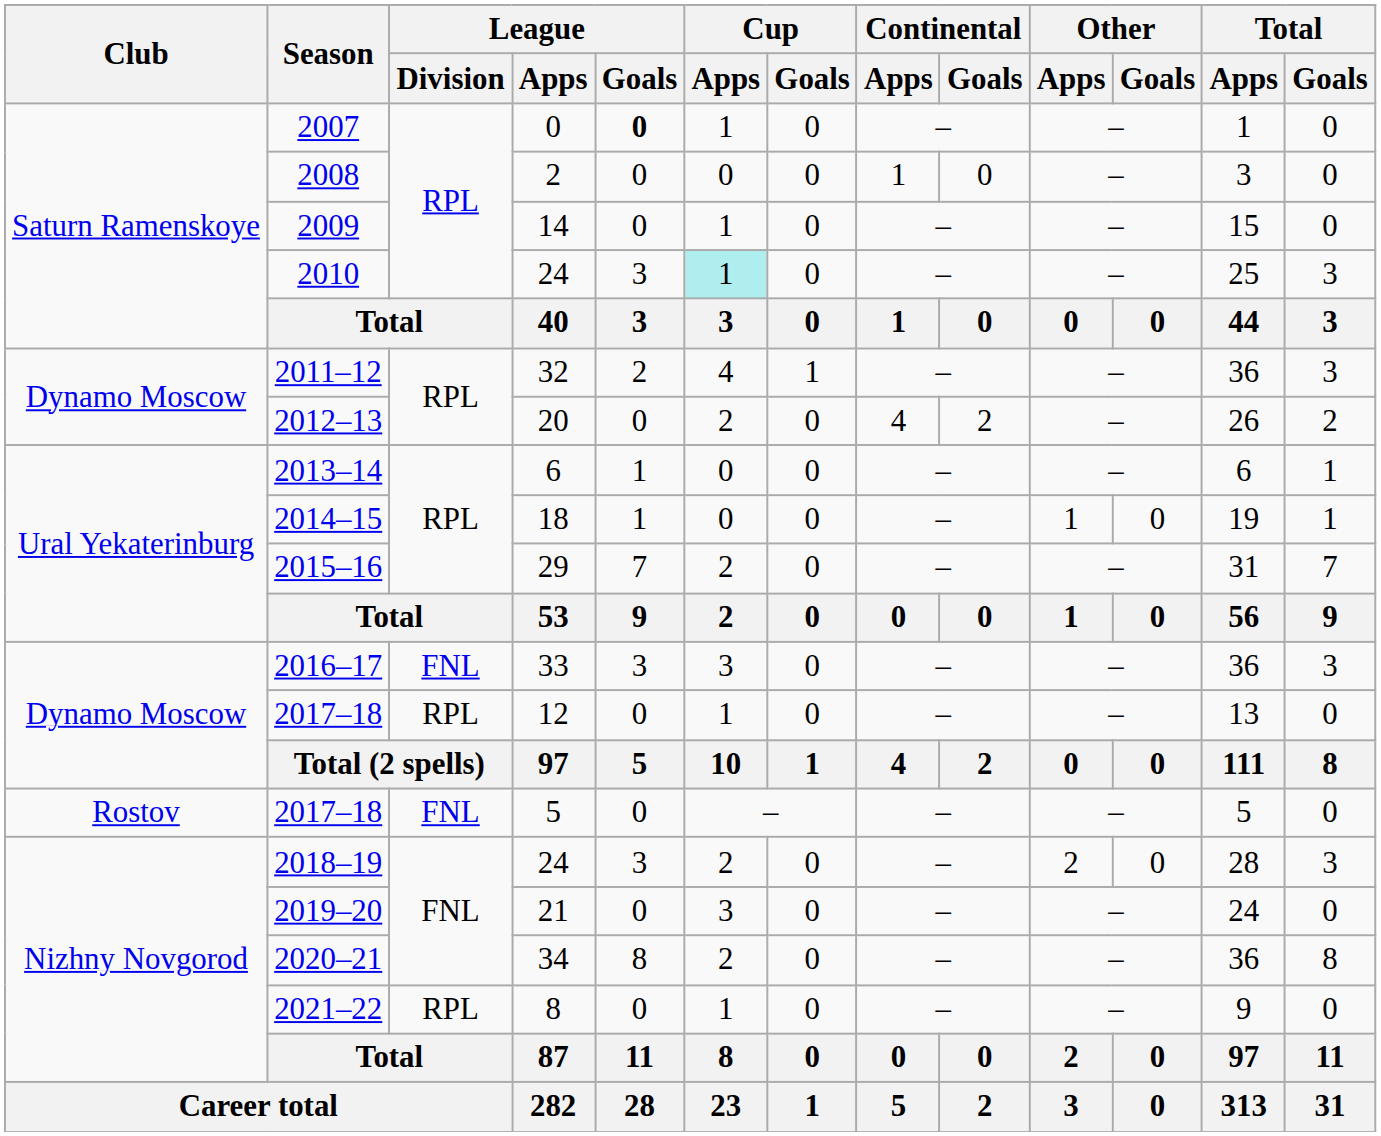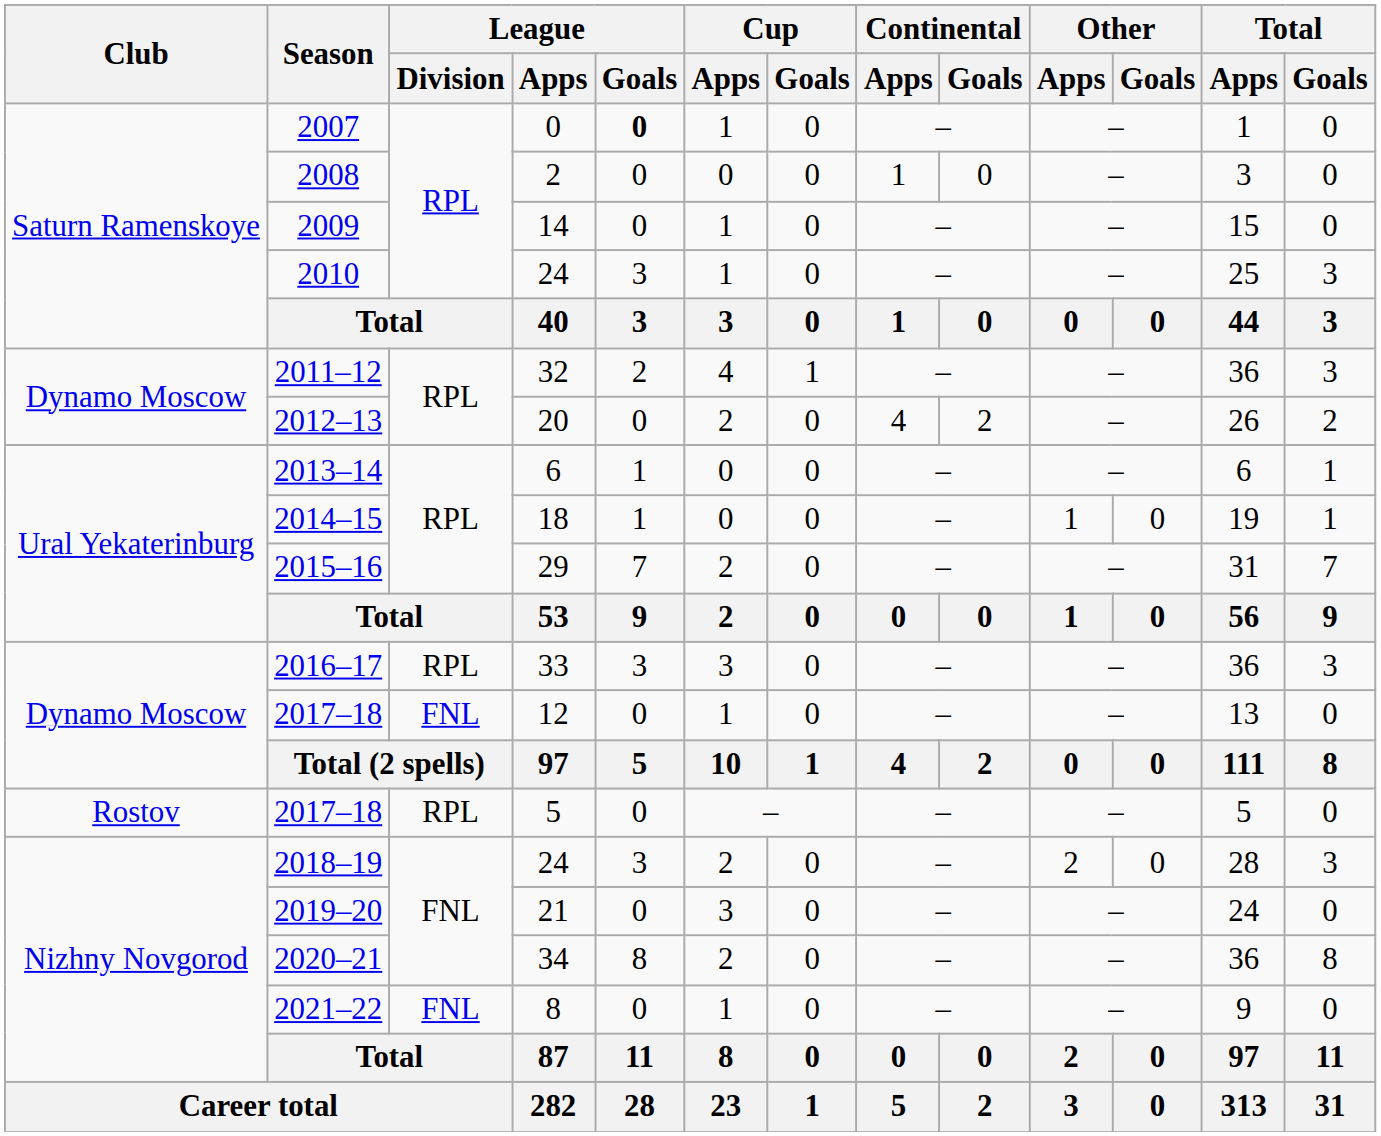 <table class="wikitable" style="text-align: center;">
 <tr>
 <th rowspan=2>Club</th>
 <th rowspan=2>Season</th>
 <th colspan=3>League</th>
 <th colspan=2>Cup</th>
 <th colspan=2>Continental</th>
 <th colspan=2>Other</th>
 <th colspan=2>Total</th>
 </tr>
 <tr>
 <th>Division</th>
 <th>Apps</th>
 <th>Goals</th>
 <th>Apps</th>
 <th>Goals</th>
 <th>Apps</th>
 <th>Goals</th>
 <th>Apps</th>
 <th>Goals</th>
 <th>Apps</th>
 <th>Goals</th>
 </tr>
 <tr>
 <td rowspan="5"><a href='#'>Saturn Ramenskoye</a></td>
 <td><a href='#'>2007</a></td>
 <td rowspan="4"><a href='#'>RPL</a></td>
 <td>0</td>
 <td><strong>0</strong></td>
 <td>1</td>
 <td>0</td>
 <td colspan=2>–</td>
 <td colspan=2>–</td>
 <td>1</td>
 <td>0</td>
 </tr>
 <tr>
 <td><a href='#'>2008</a></td>
 <td>2</td>
 <td>0</td>
 <td>0</td>
 <td>0</td>
 <td>1</td>
 <td>0</td>
 <td colspan=2>–</td>
 <td>3</td>
 <td>0</td>
 </tr>
 <tr>
 <td><a href='#'>2009</a></td>
 <td>14</td>
 <td>0</td>
 <td>1</td>
 <td>0</td>
 <td colspan=2>–</td>
 <td colspan=2>–</td>
 <td>15</td>
 <td>0</td>
 </tr>
 <tr>
 <td><a href='#'>2010</a></td>
 <td>24</td>
 <td>3</td>
-<td style="background: paleturquoise;">1</td>
+<td>1</td>
 <td>0</td>
 <td colspan=2>–</td>
 <td colspan=2>–</td>
 <td>25</td>
 <td>3</td>
 </tr>
 <tr>
 <th colspan=2>Total</th>
 <th>40</th>
 <th>3</th>
 <th>3</th>
 <th>0</th>
 <th>1</th>
 <th>0</th>
 <th>0</th>
 <th>0</th>
 <th>44</th>
 <th>3</th>
 </tr>
 <tr>
 <td rowspan="2"><a href='#'>Dynamo Moscow</a></td>
 <td><a href='#'>2011–12</a></td>
 <td rowspan="2">RPL</td>
 <td>32</td>
 <td>2</td>
 <td>4</td>
 <td>1</td>
 <td colspan=2>–</td>
 <td colspan=2>–</td>
 <td>36</td>
 <td>3</td>
 </tr>
 <tr>
 <td><a href='#'>2012–13</a></td>
 <td>20</td>
 <td>0</td>
 <td>2</td>
 <td>0</td>
 <td>4</td>
 <td>2</td>
 <td colspan=2>–</td>
 <td>26</td>
 <td>2</td>
 </tr>
 <tr>
 <td rowspan="4"><a href='#'>Ural Yekaterinburg</a></td>
 <td><a href='#'>2013–14</a></td>
 <td rowspan="3">RPL</td>
 <td>6</td>
 <td>1</td>
 <td>0</td>
 <td>0</td>
 <td colspan=2>–</td>
 <td colspan=2>–</td>
 <td>6</td>
 <td>1</td>
 </tr>
 <tr>
 <td><a href='#'>2014–15</a></td>
 <td>18</td>
 <td>1</td>
 <td>0</td>
 <td>0</td>
 <td colspan=2>–</td>
 <td>1</td>
 <td>0</td>
 <td>19</td>
 <td>1</td>
 </tr>
 <tr>
 <td><a href='#'>2015–16</a></td>
 <td>29</td>
 <td>7</td>
 <td>2</td>
 <td>0</td>
 <td colspan=2>–</td>
 <td colspan=2>–</td>
 <td>31</td>
 <td>7</td>
 </tr>
 <tr>
 <th colspan=2>Total</th>
 <th>53</th>
 <th>9</th>
 <th>2</th>
 <th>0</th>
 <th>0</th>
 <th>0</th>
 <th>1</th>
 <th>0</th>
 <th>56</th>
 <th>9</th>
 </tr>
 <tr>
 <td rowspan="3"><a href='#'>Dynamo Moscow</a></td>
 <td><a href='#'>2016–17</a></td>
-<td><a href='#'>FNL</a></td>
+<td>RPL</td>
 <td>33</td>
 <td>3</td>
 <td>3</td>
 <td>0</td>
 <td colspan=2>–</td>
 <td colspan=2>–</td>
 <td>36</td>
 <td>3</td>
 </tr>
 <tr>
 <td><a href='#'>2017–18</a></td>
-<td>RPL</td>
+<td><a href='#'>FNL</a></td>
 <td>12</td>
 <td>0</td>
 <td>1</td>
 <td>0</td>
 <td colspan=2>–</td>
 <td colspan=2>–</td>
 <td>13</td>
 <td>0</td>
 </tr>
 <tr>
 <th colspan=2>Total (2 spells)</th>
 <th>97</th>
 <th>5</th>
 <th>10</th>
 <th>1</th>
 <th>4</th>
 <th>2</th>
 <th>0</th>
 <th>0</th>
 <th>111</th>
 <th>8</th>
 </tr>
 <tr>
 <td><a href='#'>Rostov</a></td>
 <td><a href='#'>2017–18</a></td>
-<td><a href='#'>FNL</a></td>
+<td>RPL</td>
 <td>5</td>
 <td>0</td>
 <td colspan=2>–</td>
 <td colspan=2>–</td>
 <td colspan=2>–</td>
 <td>5</td>
 <td>0</td>
 </tr>
 <tr>
 <td rowspan="5"><a href='#'>Nizhny Novgorod</a></td>
 <td><a href='#'>2018–19</a></td>
 <td rowspan="3">FNL</td>
 <td>24</td>
 <td>3</td>
 <td>2</td>
 <td>0</td>
 <td colspan=2>–</td>
 <td>2</td>
 <td>0</td>
 <td>28</td>
 <td>3</td>
 </tr>
 <tr>
 <td><a href='#'>2019–20</a></td>
 <td>21</td>
 <td>0</td>
 <td>3</td>
 <td>0</td>
 <td colspan=2>–</td>
 <td colspan=2>–</td>
 <td>24</td>
 <td>0</td>
 </tr>
 <tr>
 <td><a href='#'>2020–21</a></td>
 <td>34</td>
 <td>8</td>
 <td>2</td>
 <td>0</td>
 <td colspan=2>–</td>
 <td colspan=2>–</td>
 <td>36</td>
 <td>8</td>
 </tr>
 <tr>
 <td><a href='#'>2021–22</a></td>
-<td>RPL</td>
+<td><a href='#'>FNL</a></td>
 <td>8</td>
 <td>0</td>
 <td>1</td>
 <td>0</td>
 <td colspan=2>–</td>
 <td colspan=2>–</td>
 <td>9</td>
 <td>0</td>
 </tr>
 <tr>
 <th colspan=2>Total</th>
 <th>87</th>
 <th>11</th>
 <th>8</th>
 <th>0</th>
 <th>0</th>
 <th>0</th>
 <th>2</th>
 <th>0</th>
 <th>97</th>
 <th>11</th>
 </tr>
 <tr>
 <th colspan=3>Career total</th>
 <th>282</th>
 <th>28</th>
 <th>23</th>
 <th>1</th>
 <th>5</th>
 <th>2</th>
 <th>3</th>
 <th>0</th>
 <th>313</th>
 <th>31</th>
 </tr>
 </table>
